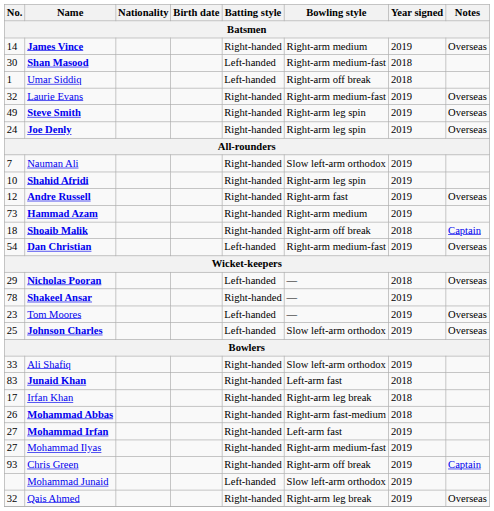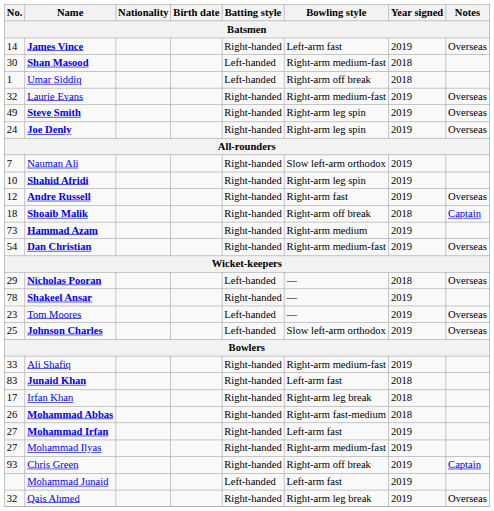 <table class="wikitable">
 <tr>
 <th>No.</th>
 <th>Name</th>
 <th>Nationality</th>
 <th>Birth date</th>
 <th>Batting style</th>
 <th>Bowling style</th>
 <th>Year signed</th>
 <th>Notes</th>
 </tr>
 <tr>
 <th colspan="8">Batsmen</th>
 </tr>
 <tr>
 <td>14</td>
 <td><strong><a href='#'>James Vince</a></strong></td>
 <td></td>
 <td></td>
 <td>Right-handed</td>
-<td>Right-arm medium</td>
+<td>Left-arm fast</td>
 <td>2019</td>
 <td>Overseas</td>
 </tr>
 <tr>
 <td>30</td>
 <td><strong><a href='#'>Shan Masood</a></strong></td>
 <td></td>
 <td></td>
 <td>Left-handed</td>
 <td>Right-arm medium-fast</td>
 <td>2018</td>
 <td></td>
 </tr>
 <tr>
 <td>1</td>
 <td><a href='#'>Umar Siddiq</a></td>
 <td></td>
 <td></td>
 <td>Left-handed</td>
 <td>Right-arm off break</td>
 <td>2018</td>
 <td></td>
 </tr>
 <tr>
 <td>32</td>
 <td><a href='#'>Laurie Evans</a></td>
 <td></td>
 <td></td>
 <td>Right-handed</td>
 <td>Right-arm medium-fast</td>
 <td>2019</td>
 <td>Overseas</td>
 </tr>
 <tr>
 <td>49</td>
 <td><strong><a href='#'>Steve Smith</a></strong></td>
 <td></td>
 <td></td>
 <td>Right-handed</td>
 <td>Right-arm leg spin</td>
 <td>2019</td>
 <td>Overseas</td>
 </tr>
 <tr>
 <td>24</td>
 <td><strong><a href='#'>Joe Denly</a></strong></td>
 <td></td>
 <td></td>
 <td>Right-handed</td>
 <td>Right-arm leg spin</td>
 <td>2019</td>
 <td>Overseas</td>
 </tr>
 <tr>
 <th colspan="8">All-rounders</th>
 </tr>
 <tr>
 <td>7</td>
 <td><a href='#'>Nauman Ali</a></td>
 <td></td>
 <td></td>
 <td>Right-handed</td>
 <td>Slow left-arm orthodox</td>
 <td>2019</td>
 <td></td>
 </tr>
 <tr>
 <td>10</td>
 <td><strong><a href='#'>Shahid Afridi</a></strong></td>
 <td></td>
 <td></td>
 <td>Right-handed</td>
 <td>Right-arm leg spin</td>
 <td>2019</td>
 <td></td>
 </tr>
 <tr>
 <td>12</td>
 <td><strong><a href='#'>Andre Russell</a></strong></td>
 <td></td>
 <td></td>
 <td>Right-handed</td>
 <td>Right-arm fast</td>
 <td>2019</td>
 <td>Overseas</td>
 </tr>
 <tr>
+<td>18</td>
+<td><strong><a href='#'>Shoaib Malik</a></strong></td>
+<td></td>
+<td></td>
+<td>Right-handed</td>
+<td>Right-arm off break</td>
+<td>2018</td>
+<td><a href='#'>Captain</a></td>
+</tr>
+<tr>
 <td>73</td>
 <td><strong><a href='#'>Hammad Azam</a></strong></td>
 <td></td>
 <td></td>
 <td>Right-handed</td>
 <td>Right-arm medium</td>
 <td>2019</td>
 <td></td>
 </tr>
 <tr>
-<td>18</td>
-<td><strong><a href='#'>Shoaib Malik</a></strong></td>
-<td></td>
-<td></td>
-<td>Right-handed</td>
-<td>Right-arm off break</td>
-<td>2018</td>
-<td><a href='#'>Captain</a></td>
-</tr>
-<tr>
 <td>54</td>
 <td><strong><a href='#'>Dan Christian</a></strong></td>
 <td></td>
 <td></td>
-<td>Left-handed</td>
+<td>Right-handed</td>
 <td>Right-arm medium-fast</td>
 <td>2019</td>
 <td>Overseas</td>
 </tr>
 <tr>
 <th colspan="8">Wicket-keepers</th>
 </tr>
 <tr>
 <td>29</td>
 <td><strong><a href='#'>Nicholas Pooran</a></strong></td>
 <td></td>
 <td></td>
 <td>Left-handed</td>
 <td>—</td>
 <td>2018</td>
 <td>Overseas</td>
 </tr>
 <tr>
 <td>78</td>
 <td><strong><a href='#'>Shakeel Ansar</a></strong></td>
 <td></td>
 <td></td>
 <td>Right-handed</td>
 <td>—</td>
 <td>2019</td>
 <td></td>
 </tr>
 <tr>
 <td>23</td>
 <td><a href='#'>Tom Moores</a></td>
 <td></td>
 <td></td>
 <td>Left-handed</td>
 <td>—</td>
 <td>2019</td>
 <td>Overseas</td>
 </tr>
 <tr>
 <td>25</td>
 <td><strong><a href='#'>Johnson Charles</a></strong></td>
 <td></td>
 <td></td>
 <td>Left-handed</td>
 <td>Slow left-arm orthodox</td>
 <td>2019</td>
 <td>Overseas</td>
 </tr>
 <tr>
 <th colspan="8">Bowlers</th>
 </tr>
 <tr>
 <td>33</td>
 <td><a href='#'>Ali Shafiq</a></td>
 <td></td>
 <td></td>
 <td>Right-handed</td>
-<td>Slow left-arm orthodox</td>
+<td>Right-arm medium-fast</td>
 <td>2019</td>
 <td></td>
 </tr>
 <tr>
 <td>83</td>
 <td><strong><a href='#'>Junaid Khan</a></strong></td>
 <td></td>
 <td></td>
 <td>Right-handed</td>
 <td>Left-arm fast</td>
 <td>2018</td>
 <td></td>
 </tr>
 <tr>
 <td>17</td>
 <td><a href='#'>Irfan Khan</a></td>
 <td></td>
 <td></td>
 <td>Right-handed</td>
 <td>Right-arm leg break</td>
 <td>2018</td>
 <td></td>
 </tr>
 <tr>
 <td>26</td>
 <td><strong><a href='#'>Mohammad Abbas</a></strong></td>
 <td></td>
 <td></td>
 <td>Right-handed</td>
 <td>Right-arm fast-medium</td>
 <td>2018</td>
 <td></td>
 </tr>
 <tr>
 <td>27</td>
 <td><strong><a href='#'>Mohammad Irfan</a></strong></td>
 <td></td>
 <td></td>
 <td>Right-handed</td>
 <td>Left-arm fast</td>
 <td>2019</td>
 <td></td>
 </tr>
 <tr>
 <td>27</td>
 <td><a href='#'>Mohammad Ilyas</a></td>
 <td></td>
 <td></td>
 <td>Right-handed</td>
 <td>Right-arm medium-fast</td>
 <td>2019</td>
 <td></td>
 </tr>
 <tr>
 <td>93</td>
 <td><a href='#'>Chris Green</a></td>
 <td></td>
 <td></td>
 <td>Right-handed</td>
 <td>Right-arm off break</td>
 <td>2019</td>
 <td><a href='#'>Captain</a></td>
 </tr>
 <tr>
 <td></td>
 <td><a href='#'>Mohammad Junaid</a></td>
 <td></td>
 <td></td>
 <td>Left-handed</td>
-<td>Slow left-arm orthodox</td>
+<td>Left-arm fast</td>
 <td>2019</td>
 <td></td>
 </tr>
 <tr>
 <td>32</td>
 <td><a href='#'>Qais Ahmed</a></td>
 <td></td>
 <td></td>
 <td>Right-handed</td>
 <td>Right-arm leg break</td>
 <td>2019</td>
 <td>Overseas</td>
 </tr>
 <tr>
 </tr>
 </table>
